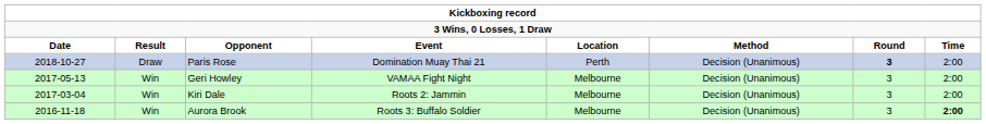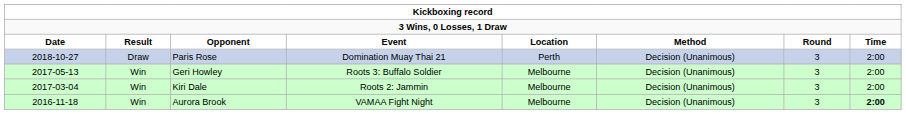 <table class="wikitable collapsible" style="font-size:80%; width:100%; text-align:center;">
 <tr>
 <th colspan=9 style="background:#fff">Kickboxing record</th>
 </tr>
 <tr>
 <td colspan=9><strong>3 Wins, 0 Losses, 1 Draw</strong></td>
 </tr>
 <tr style="text-align:center; background:#fff;">
 <td><strong>Date</strong></td>
 <td><strong>Result</strong></td>
 <td><strong>Opponent</strong></td>
 <td><strong>Event</strong></td>
 <td><strong>Location</strong></td>
 <td><strong>Method</strong></td>
 <td><strong>Round</strong></td>
 <td><strong>Time</strong></td>
 </tr>
 <tr style="background:#c5d2ea;">
 <td>2018-10-27</td>
 <td>Draw</td>
 <td align=left> Paris Rose</td>
 <td>Domination Muay Thai 21</td>
 <td>Perth</td>
 <td>Decision (Unanimous)</td>
-<td><strong>3</strong></td>
+<td>3</td>
 <td>2:00</td>
 </tr>
 <tr style="background:#cfc;">
 <td>2017-05-13</td>
 <td>Win</td>
 <td align=left> Geri Howley</td>
-<td>VAMAA Fight Night</td>
+<td>Roots 3: Buffalo Soldier</td>
 <td>Melbourne</td>
 <td>Decision (Unanimous)</td>
 <td>3</td>
 <td>2:00</td>
 </tr>
 <tr style="background:#cfc;">
 <td>2017-03-04</td>
 <td>Win</td>
 <td align=left> Kiri Dale</td>
 <td>Roots 2: Jammin</td>
 <td>Melbourne</td>
 <td>Decision (Unanimous)</td>
 <td>3</td>
 <td>2:00</td>
 </tr>
 <tr style="background:#cfc;">
 <td>2016-11-18</td>
 <td>Win</td>
 <td align=left> Aurora Brook</td>
-<td>Roots 3: Buffalo Soldier</td>
+<td>VAMAA Fight Night</td>
 <td>Melbourne</td>
 <td>Decision (Unanimous)</td>
 <td>3</td>
 <td><strong>2:00</strong></td>
 </tr>
 </table>
